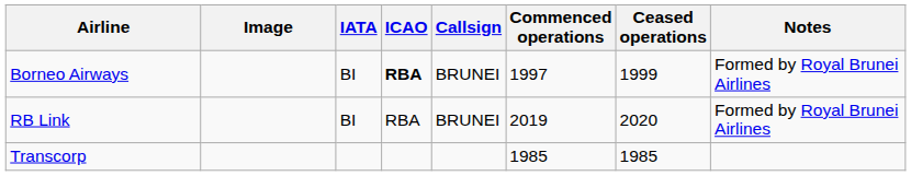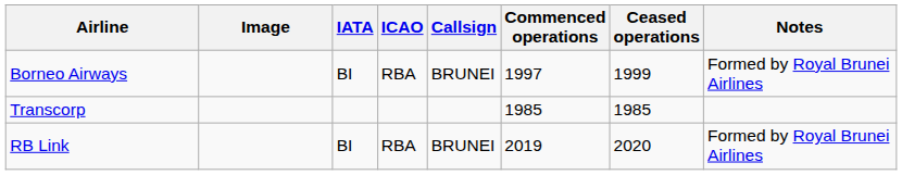 <table class="wikitable sortable" style="border-collapse:collapse; margin:auto;" border="1" cellpadding="3">
 <tr valign="middle">
 <th style="width:175px;">Airline</th>
 <th style="width:120px;">Image</th>
 <th><a href='#'>IATA</a></th>
 <th><a href='#'>ICAO</a></th>
 <th><a href='#'>Callsign</a></th>
 <th>Commenced<br>operations</th>
 <th>Ceased<br>operations</th>
 <th style="width:175px;">Notes</th>
 </tr>
 <tr>
 <td><a href='#'>Borneo Airways</a></td>
 <td></td>
 <td>BI</td>
-<td><strong>RBA</strong></td>
+<td>RBA</td>
 <td>BRUNEI</td>
 <td>1997</td>
 <td>1999</td>
-<td>Formed by <a href='#'>Royal Brunei Airlines</a></td>
-</tr>
-<tr>
-<td><a href='#'>RB Link</a></td>
-<td></td>
-<td>BI</td>
-<td>RBA</td>
-<td>BRUNEI</td>
-<td>2019</td>
-<td>2020</td>
 <td>Formed by <a href='#'>Royal Brunei Airlines</a></td>
 </tr>
 <tr>
 <td><a href='#'>Transcorp</a></td>
 <td></td>
 <td></td>
 <td></td>
 <td></td>
 <td>1985</td>
 <td>1985</td>
 <td></td>
 </tr>
+<tr>
+<td><a href='#'>RB Link</a></td>
+<td></td>
+<td>BI</td>
+<td>RBA</td>
+<td>BRUNEI</td>
+<td>2019</td>
+<td>2020</td>
+<td>Formed by <a href='#'>Royal Brunei Airlines</a></td>
+</tr>
 </table>
